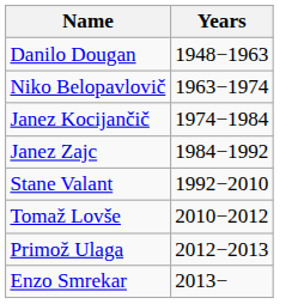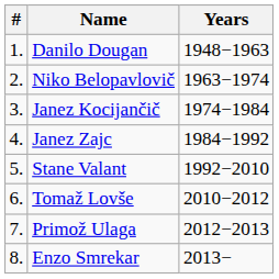 <table class="wikitable">
 <tr>
+<th>#</th>
 <th>Name</th>
 <th>Years</th>
 </tr>
 <tr>
+<td>1.</td>
 <td><a href='#'>Danilo Dougan</a></td>
 <td>1948−1963</td>
 </tr>
 <tr>
+<td>2.</td>
 <td><a href='#'>Niko Belopavlovič</a></td>
 <td>1963−1974</td>
 </tr>
 <tr>
+<td>3.</td>
 <td><a href='#'>Janez Kocijančič</a></td>
 <td>1974−1984</td>
 </tr>
 <tr>
+<td>4.</td>
 <td><a href='#'>Janez Zajc</a></td>
 <td>1984−1992</td>
 </tr>
 <tr>
+<td>5.</td>
 <td><a href='#'>Stane Valant</a></td>
 <td>1992−2010</td>
 </tr>
 <tr>
+<td>6.</td>
 <td><a href='#'>Tomaž Lovše</a></td>
 <td>2010−2012</td>
 </tr>
 <tr>
+<td>7.</td>
 <td><a href='#'>Primož Ulaga</a></td>
 <td>2012−2013</td>
 </tr>
 <tr>
+<td>8.</td>
 <td><a href='#'>Enzo Smrekar</a></td>
 <td>2013−</td>
 </tr>
 </table>
